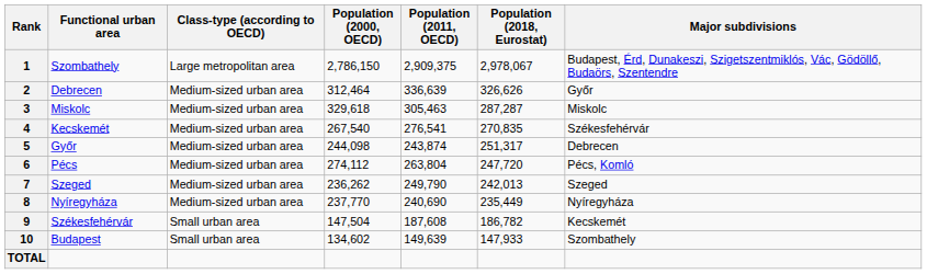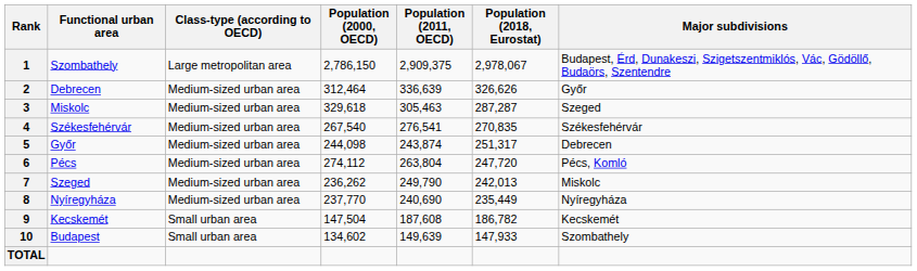 <table class="wikitable sortable">
 <tr>
 <th>Rank</th>
 <th>Functional urban area</th>
 <th>Class-type (according to OECD)</th>
 <th>Population <br>(2000, OECD)</th>
 <th>Population <br>(2011, OECD)</th>
 <th>Population <br>(2018, Eurostat)</th>
 <th>Major subdivisions</th>
 </tr>
 <tr>
 <th>1</th>
 <td><a href='#'>Szombathely</a></td>
 <td>Large metropolitan area</td>
 <td>2,786,150</td>
 <td>2,909,375</td>
 <td>2,978,067</td>
 <td>Budapest, <a href='#'>Érd</a>, <a href='#'>Dunakeszi</a>, <a href='#'>Szigetszentmiklós</a>, <a href='#'>Vác</a>, <a href='#'>Gödöllő</a>, <a href='#'>Budaörs</a>, <a href='#'>Szentendre</a></td>
 </tr>
 <tr>
 <th>2</th>
 <td><a href='#'>Debrecen</a></td>
 <td>Medium-sized urban area</td>
 <td>312,464</td>
 <td>336,639</td>
 <td>326,626</td>
 <td>Győr</td>
 </tr>
 <tr>
 <th>3</th>
 <td><a href='#'>Miskolc</a></td>
 <td>Medium-sized urban area</td>
 <td>329,618</td>
 <td>305,463</td>
 <td>287,287</td>
-<td>Miskolc</td>
+<td>Szeged</td>
 </tr>
 <tr>
 <th>4</th>
-<td><a href='#'>Kecskemét</a></td>
+<td><a href='#'>Székesfehérvár</a></td>
 <td>Medium-sized urban area</td>
 <td>267,540</td>
 <td>276,541</td>
 <td>270,835</td>
 <td>Székesfehérvár</td>
 </tr>
 <tr>
 <th>5</th>
 <td><a href='#'>Győr</a></td>
 <td>Medium-sized urban area</td>
 <td>244,098</td>
 <td>243,874</td>
 <td>251,317</td>
 <td>Debrecen</td>
 </tr>
 <tr>
 <th>6</th>
 <td><a href='#'>Pécs</a></td>
 <td>Medium-sized urban area</td>
 <td>274,112</td>
 <td>263,804</td>
 <td>247,720</td>
 <td>Pécs, <a href='#'>Komló</a></td>
 </tr>
 <tr>
 <th>7</th>
 <td><a href='#'>Szeged</a></td>
 <td>Medium-sized urban area</td>
 <td>236,262</td>
 <td>249,790</td>
 <td>242,013</td>
-<td>Szeged</td>
+<td>Miskolc</td>
 </tr>
 <tr>
 <th>8</th>
 <td><a href='#'>Nyíregyháza</a></td>
 <td>Medium-sized urban area</td>
 <td>237,770</td>
 <td>240,690</td>
 <td>235,449</td>
 <td>Nyíregyháza</td>
 </tr>
 <tr>
 <th>9</th>
-<td><a href='#'>Székesfehérvár</a></td>
+<td><a href='#'>Kecskemét</a></td>
 <td>Small urban area</td>
 <td>147,504</td>
 <td>187,608</td>
 <td>186,782</td>
 <td>Kecskemét</td>
 </tr>
 <tr>
 <th>10</th>
 <td><a href='#'>Budapest</a></td>
 <td>Small urban area</td>
 <td>134,602</td>
 <td>149,639</td>
 <td>147,933</td>
 <td>Szombathely</td>
 </tr>
 <tr>
 <th>TOTAL</th>
 <td></td>
 <td></td>
 <td></td>
 <td></td>
 <td></td>
 </tr>
 </table>
